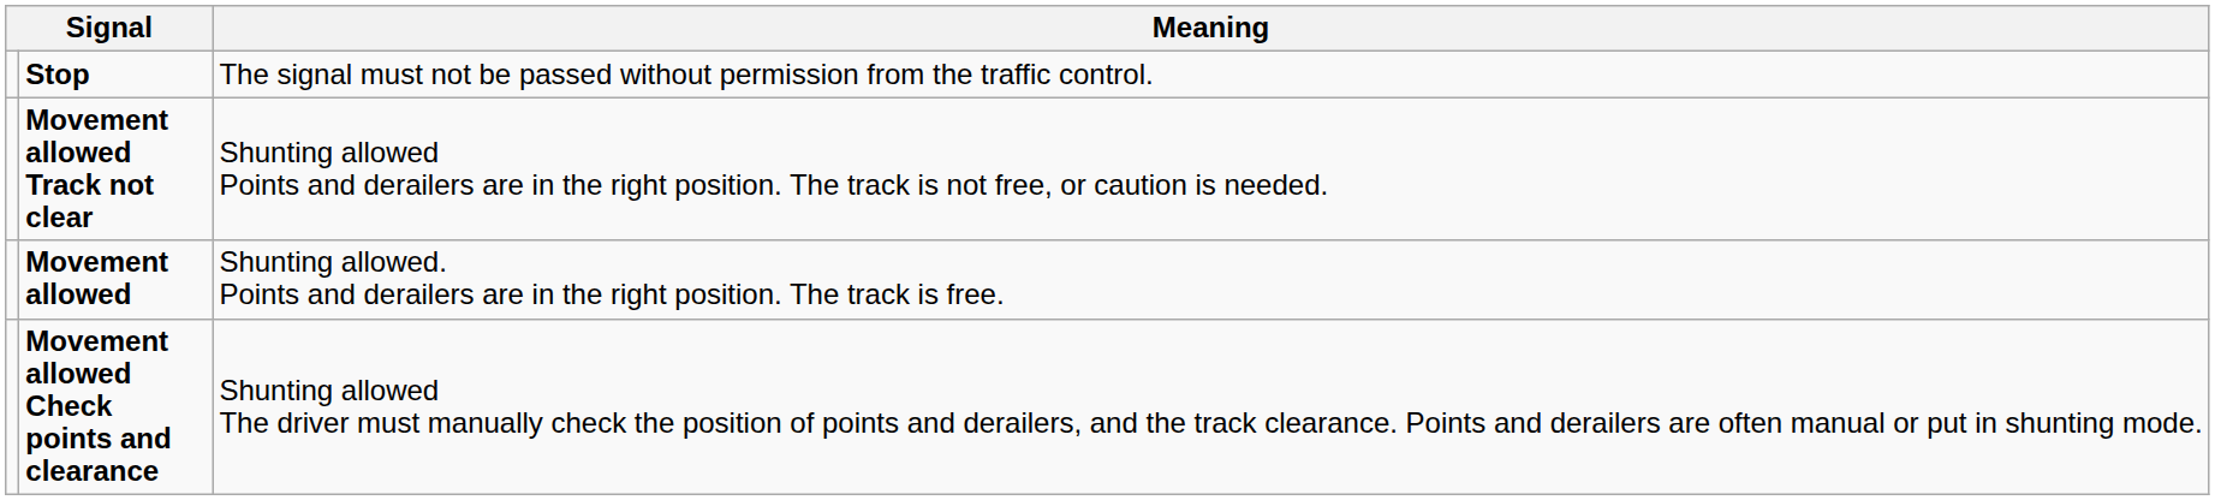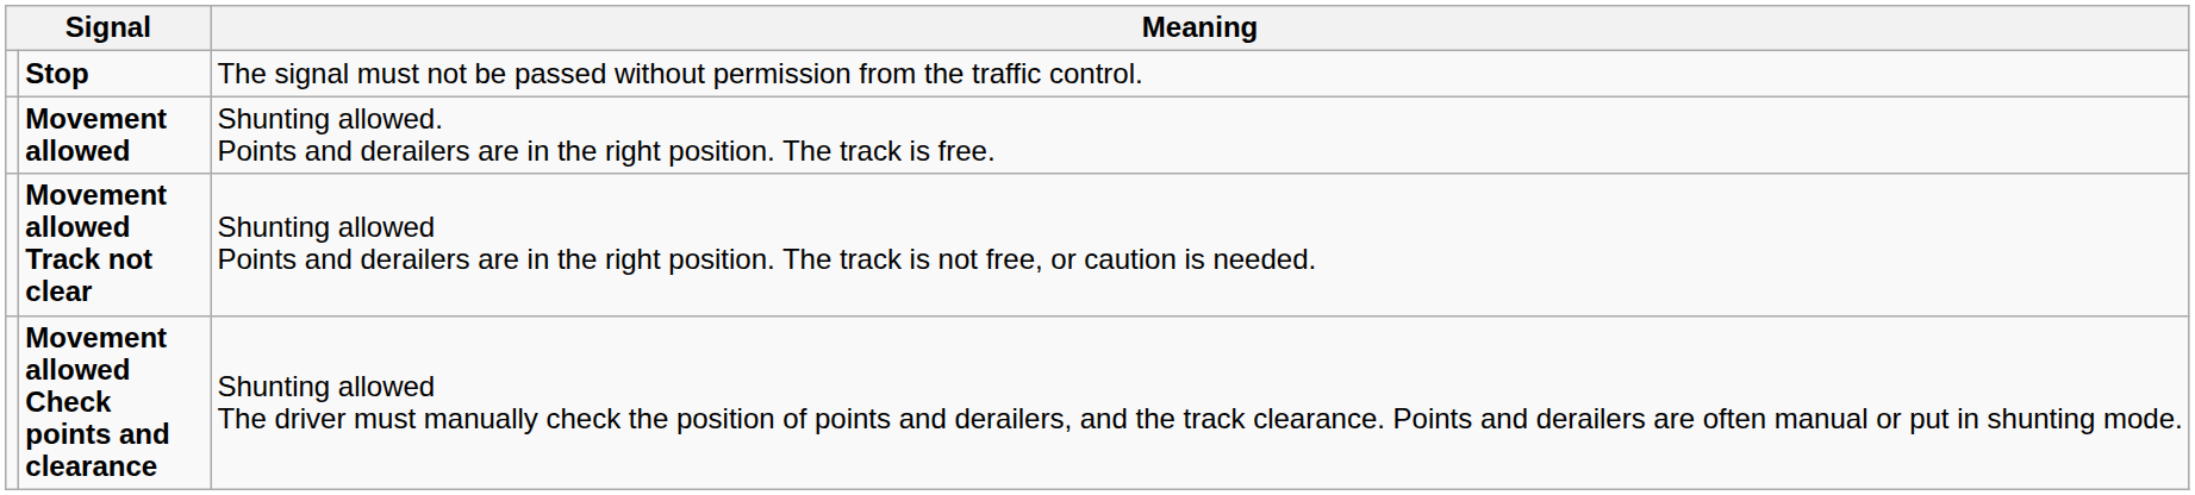 <table class="wikitable">
 <tr>
 <th colspan="2">Signal</th>
 <th>Meaning</th>
 </tr>
 <tr>
 <td></td>
 <td style="width:100px"><strong>Stop</strong></td>
 <td>The signal must not be passed without permission from the traffic control.</td>
 </tr>
 <tr>
 <td></td>
-<td style="width:100px"><strong>Movement allowed<br>Track not clear</strong></td>
-<td>Shunting allowed<br>Points and derailers are in the right position. The track is not free, or caution is needed.</td>
+<td style="width:100px"><strong>Movement allowed</strong></td>
+<td>Shunting allowed.<br>Points and derailers are in the right position. The track is free.</td>
 </tr>
 <tr>
 <td></td>
-<td style="width:100px"><strong>Movement allowed</strong></td>
-<td>Shunting allowed.<br>Points and derailers are in the right position. The track is free.</td>
+<td style="width:100px"><strong>Movement allowed<br>Track not clear</strong></td>
+<td>Shunting allowed<br>Points and derailers are in the right position. The track is not free, or caution is needed.</td>
 </tr>
 <tr>
 <td></td>
 <td style="width:100px"><strong>Movement allowed<br>Check points and clearance</strong></td>
 <td>Shunting allowed<br>The driver must manually check the position of points and derailers, and the track clearance. Points and derailers are often manual or put in shunting mode.</td>
 </tr>
 </table>
